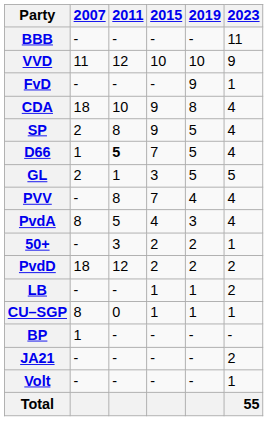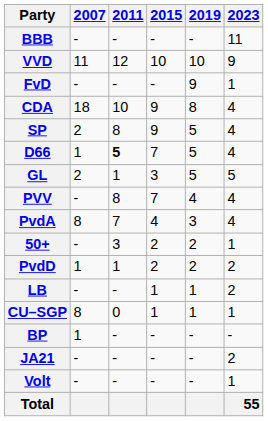 <table class="wikitable sortable defaultright">
 <tr>
 <th scope="col">Party</th>
 <th scope="col"><a href='#'>2007</a></th>
 <th scope="col"><a href='#'>2011</a></th>
 <th scope="col"><a href='#'>2015</a></th>
 <th scope="col"><a href='#'>2019</a></th>
 <th scope="col"><a href='#'>2023</a></th>
 </tr>
 <tr>
 <th scope="col"><a href='#'>BBB</a></th>
 <td>-</td>
 <td>-</td>
 <td>-</td>
 <td>-</td>
 <td>11</td>
 </tr>
 <tr>
 <th scope="col"><a href='#'>VVD</a></th>
 <td>11</td>
 <td>12</td>
 <td>10</td>
 <td>10</td>
 <td>9</td>
 </tr>
 <tr>
 <th scope="col"><a href='#'>FvD</a></th>
 <td>-</td>
 <td>-</td>
 <td>-</td>
 <td>9</td>
 <td>1</td>
 </tr>
 <tr>
 <th scope="col"><a href='#'>CDA</a></th>
 <td>18</td>
 <td>10</td>
 <td>9</td>
 <td>8</td>
 <td>4</td>
 </tr>
 <tr>
 <th scope="col"><a href='#'>SP</a></th>
 <td>2</td>
 <td>8</td>
 <td>9</td>
 <td>5</td>
 <td>4</td>
 </tr>
 <tr>
 <th scope="col"><a href='#'>D66</a></th>
 <td>1</td>
 <td><strong>5</strong></td>
 <td>7</td>
 <td>5</td>
 <td>4</td>
 </tr>
 <tr>
 <th scope="col"><a href='#'>GL</a></th>
 <td>2</td>
 <td>1</td>
 <td>3</td>
 <td>5</td>
 <td>5</td>
 </tr>
 <tr>
 <th scope="col"><a href='#'>PVV</a></th>
 <td>-</td>
 <td>8</td>
 <td>7</td>
 <td>4</td>
 <td>4</td>
 </tr>
 <tr>
 <th scope="col"><a href='#'>PvdA</a></th>
 <td>8</td>
-<td>5</td>
+<td>7</td>
 <td>4</td>
 <td>3</td>
 <td>4</td>
 </tr>
 <tr>
 <th scope="col"><a href='#'>50+</a></th>
 <td>-</td>
 <td>3</td>
 <td>2</td>
 <td>2</td>
 <td>1</td>
 </tr>
 <tr>
 <th scope="col"><a href='#'>PvdD</a></th>
-<td>18</td>
-<td>12</td>
+<td>1</td>
+<td>1</td>
 <td>2</td>
 <td>2</td>
 <td>2</td>
 </tr>
 <tr>
 <th scope="col"><a href='#'>LB</a></th>
 <td>-</td>
 <td>-</td>
 <td>1</td>
 <td>1</td>
 <td>2</td>
 </tr>
 <tr>
 <th scope="col"><a href='#'>CU–SGP</a></th>
 <td>8</td>
 <td>0</td>
 <td>1</td>
 <td>1</td>
 <td>1</td>
 </tr>
 <tr>
 <th scope="col"><a href='#'>BP</a></th>
 <td>1</td>
 <td>-</td>
 <td>-</td>
 <td>-</td>
 <td>-</td>
 </tr>
 <tr>
 <th scope="col"><a href='#'>JA21</a></th>
 <td>-</td>
 <td>-</td>
 <td>-</td>
 <td>-</td>
 <td>2</td>
 </tr>
 <tr>
 <th scope="col"><a href='#'>Volt</a></th>
 <td>-</td>
 <td>-</td>
 <td>-</td>
 <td>-</td>
 <td>1</td>
 </tr>
 <tr class=sortbottom>
 <th>Total</th>
 <th style="text-align:right"></th>
 <th style="text-align:right"></th>
 <th style="text-align:right"></th>
 <th style="text-align:right"></th>
 <th style="text-align:right">55</th>
 </tr>
 </table>
